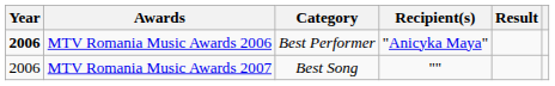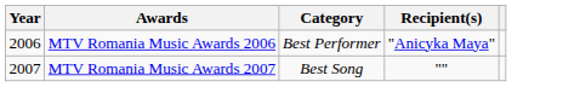 <table class="wikitable" border="1">
 <tr>
 <th>Year</th>
 <th>Awards</th>
 <th>Category</th>
 <th>Recipient(s)</th>
-<th>Result</th>
 <th></th>
 </tr>
 <tr>
-<td rowspan="1"><strong>2006</strong></td>
+<td rowspan="1">2006</td>
 <td rowspan="1"><a href='#'>MTV Romania Music Awards 2006</a></td>
 <td align=center><em>Best Performer</em></td>
 <td align=center>"<a href='#'>Anicyka Maya</a>"</td>
-<td></td>
 <td align=center></td>
 </tr>
 <tr>
-<td rowspan="1">2006</td>
+<td rowspan="1">2007</td>
 <td rowspan="1"><a href='#'>MTV Romania Music Awards 2007</a></td>
 <td align=center><em>Best Song</em></td>
 <td align=center>""</td>
-<td></td>
 <td align=center></td>
 </tr>
 </table>
